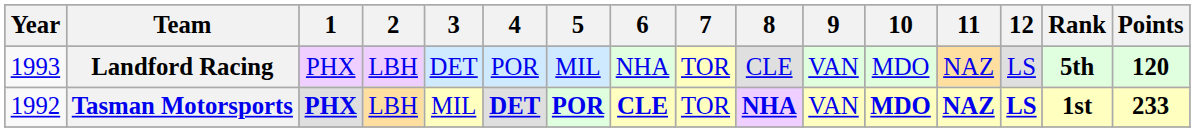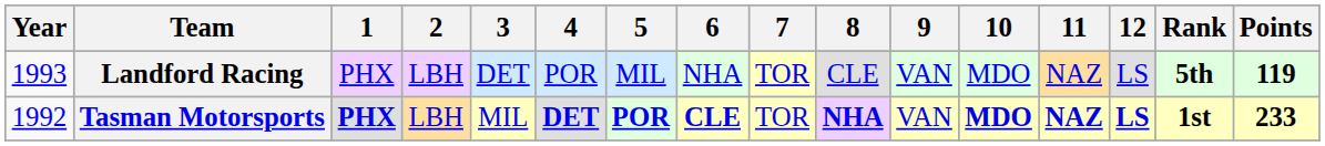 <table class="wikitable" style="text-align:center; font-size:90%">
 <tr>
 <th>Year</th>
 <th>Team</th>
 <th>1</th>
 <th>2</th>
 <th>3</th>
 <th>4</th>
 <th>5</th>
 <th>6</th>
 <th>7</th>
 <th>8</th>
 <th>9</th>
 <th>10</th>
 <th>11</th>
 <th>12</th>
 <th>Rank</th>
 <th>Points</th>
 </tr>
 <tr>
 <td><a href='#'>1993</a></td>
 <th>Landford Racing</th>
 <td style="background:#EFCFFF;"><a href='#'>PHX</a><br></td>
 <td style="background:#EFCFFF;"><a href='#'>LBH</a><br></td>
 <td style="background:#CFEAFF;"><a href='#'>DET</a><br></td>
 <td style="background:#CFEAFF;"><a href='#'>POR</a><br></td>
 <td style="background:#CFEAFF;"><a href='#'>MIL</a><br></td>
 <td style="background:#DFFFDF;"><a href='#'>NHA</a><br></td>
 <td style="background:#FFFFBF;"><a href='#'>TOR</a><br></td>
 <td style="background:#DFDFDF;"><a href='#'>CLE</a><br></td>
 <td style="background:#DFFFDF;"><a href='#'>VAN</a><br></td>
 <td style="background:#DFFFDF;"><a href='#'>MDO</a><br></td>
 <td style="background:#FFDF9F;"><a href='#'>NAZ</a><br></td>
 <td style="background:#DFDFDF;"><a href='#'>LS</a><br></td>
 <td style="background:#DFFFDF;"><strong>5th</strong></td>
-<td style="background:#DFFFDF;"><strong>120</strong></td>
+<td style="background:#DFFFDF;"><strong>119</strong></td>
 </tr>
 <tr>
 <td><a href='#'>1992</a></td>
 <th><a href='#'>Tasman Motorsports</a></th>
 <td style="background:#DFDFDF;"><strong><a href='#'>PHX</a></strong><br></td>
 <td style="background:#FFDF9F;"><a href='#'>LBH</a><br></td>
 <td style="background:#FFFFBF;"><a href='#'>MIL</a><br></td>
 <td style="background:#DFDFDF;"><strong><a href='#'>DET</a></strong><br></td>
 <td style="background:#DFFFDF;"><strong><a href='#'>POR</a></strong><br></td>
 <td style="background:#FFFFBF;"><strong><a href='#'>CLE</a></strong><br></td>
 <td style="background:#FFFFBF;"><a href='#'>TOR</a><br></td>
 <td style="background:#EFCFFF;"><strong><a href='#'>NHA</a></strong><br></td>
 <td style="background:#FFFFBF;"><a href='#'>VAN</a><br></td>
 <td style="background:#FFFFBF;"><strong><a href='#'>MDO</a></strong><br></td>
 <td style="background:#FFFFBF;"><strong><a href='#'>NAZ</a></strong><br></td>
 <td style="background:#FFFFBF;"><strong><a href='#'>LS</a></strong><br></td>
 <td style="background:#FFFFBF;"><strong>1st</strong></td>
 <td style="background:#FFFFBF;"><strong>233</strong></td>
 </tr>
 </table>
